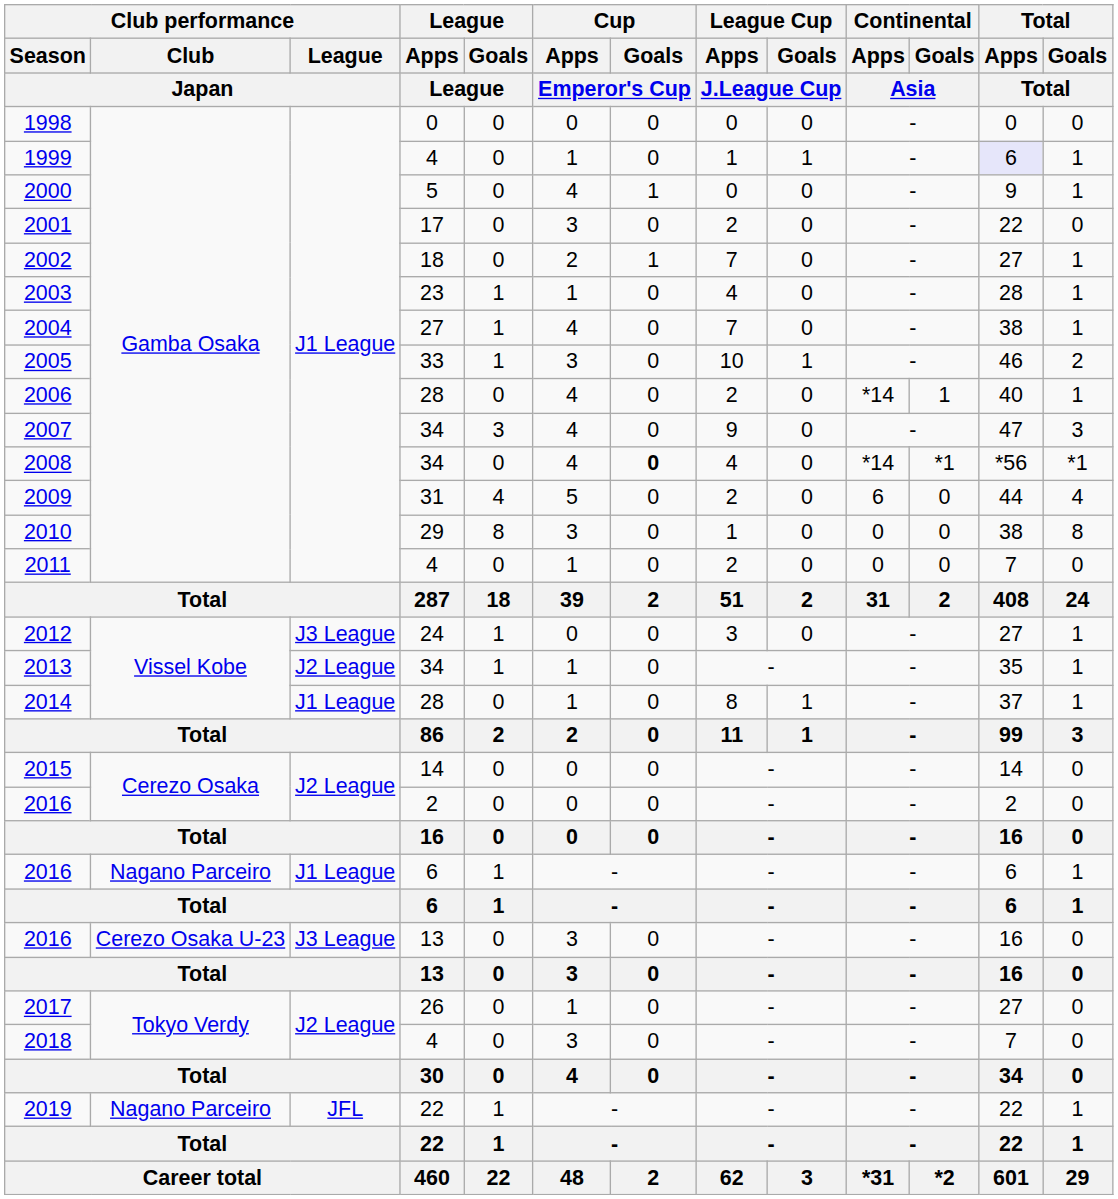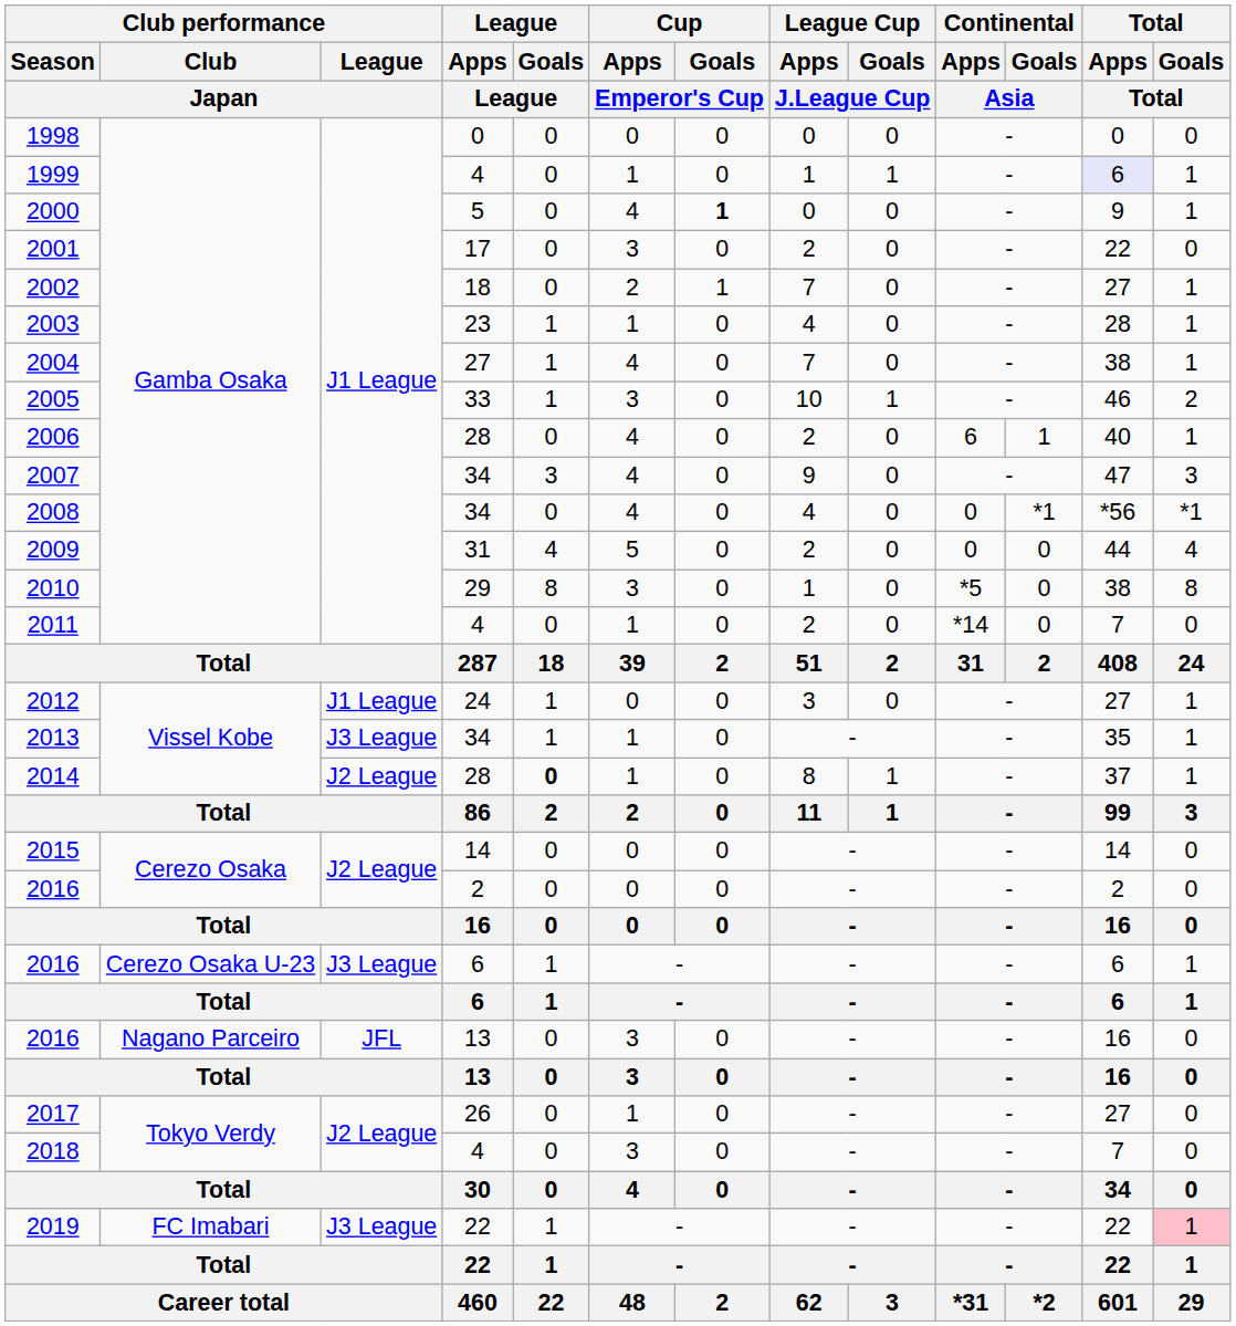 <table class="wikitable" style="text-align:center">
 <tr>
 <th colspan=3>Club performance</th>
 <th colspan=2>League</th>
 <th colspan=2>Cup</th>
 <th colspan=2>League Cup</th>
 <th colspan=2>Continental</th>
 <th colspan=2>Total</th>
 </tr>
 <tr>
 <th>Season</th>
 <th>Club</th>
 <th>League</th>
 <th>Apps</th>
 <th>Goals</th>
 <th>Apps</th>
 <th>Goals</th>
 <th>Apps</th>
 <th>Goals</th>
 <th>Apps</th>
 <th>Goals</th>
 <th>Apps</th>
 <th>Goals</th>
 </tr>
 <tr>
 <th colspan=3>Japan</th>
 <th colspan=2>League</th>
 <th colspan=2><a href='#'>Emperor's Cup</a></th>
 <th colspan=2><a href='#'>J.League Cup</a></th>
 <th colspan=2><a href='#'>Asia</a></th>
 <th colspan=2>Total</th>
 </tr>
 <tr>
 <td><a href='#'>1998</a></td>
 <td rowspan="14"><a href='#'>Gamba Osaka</a></td>
 <td rowspan="14"><a href='#'>J1 League</a></td>
 <td>0</td>
 <td>0</td>
 <td>0</td>
 <td>0</td>
 <td>0</td>
 <td>0</td>
 <td colspan="2">-</td>
 <td>0</td>
 <td>0</td>
 </tr>
 <tr>
 <td><a href='#'>1999</a></td>
 <td>4</td>
 <td>0</td>
 <td>1</td>
 <td>0</td>
 <td>1</td>
 <td>1</td>
 <td colspan="2">-</td>
 <td style="background: lavender;">6</td>
 <td>1</td>
 </tr>
 <tr>
 <td><a href='#'>2000</a></td>
 <td>5</td>
 <td>0</td>
 <td>4</td>
-<td>1</td>
+<td><strong>1</strong></td>
 <td>0</td>
 <td>0</td>
 <td colspan="2">-</td>
 <td>9</td>
 <td>1</td>
 </tr>
 <tr>
 <td><a href='#'>2001</a></td>
 <td>17</td>
 <td>0</td>
 <td>3</td>
 <td>0</td>
 <td>2</td>
 <td>0</td>
 <td colspan="2">-</td>
 <td>22</td>
 <td>0</td>
 </tr>
 <tr>
 <td><a href='#'>2002</a></td>
 <td>18</td>
 <td>0</td>
 <td>2</td>
 <td>1</td>
 <td>7</td>
 <td>0</td>
 <td colspan="2">-</td>
 <td>27</td>
 <td>1</td>
 </tr>
 <tr>
 <td><a href='#'>2003</a></td>
 <td>23</td>
 <td>1</td>
 <td>1</td>
 <td>0</td>
 <td>4</td>
 <td>0</td>
 <td colspan="2">-</td>
 <td>28</td>
 <td>1</td>
 </tr>
 <tr>
 <td><a href='#'>2004</a></td>
 <td>27</td>
 <td>1</td>
 <td>4</td>
 <td>0</td>
 <td>7</td>
 <td>0</td>
 <td colspan="2">-</td>
 <td>38</td>
 <td>1</td>
 </tr>
 <tr>
 <td><a href='#'>2005</a></td>
 <td>33</td>
 <td>1</td>
 <td>3</td>
 <td>0</td>
 <td>10</td>
 <td>1</td>
 <td colspan="2">-</td>
 <td>46</td>
 <td>2</td>
 </tr>
 <tr>
 <td><a href='#'>2006</a></td>
 <td>28</td>
 <td>0</td>
 <td>4</td>
 <td>0</td>
 <td>2</td>
 <td>0</td>
-<td>*14</td>
+<td>6</td>
 <td>1</td>
 <td>40</td>
 <td>1</td>
 </tr>
 <tr>
 <td><a href='#'>2007</a></td>
 <td>34</td>
 <td>3</td>
 <td>4</td>
 <td>0</td>
 <td>9</td>
 <td>0</td>
 <td colspan="2">-</td>
 <td>47</td>
 <td>3</td>
 </tr>
 <tr>
 <td><a href='#'>2008</a></td>
 <td>34</td>
 <td>0</td>
 <td>4</td>
-<td><strong>0</strong></td>
+<td>0</td>
 <td>4</td>
 <td>0</td>
-<td>*14</td>
+<td>0</td>
 <td>*1</td>
 <td>*56</td>
 <td>*1</td>
 </tr>
 <tr>
 <td><a href='#'>2009</a></td>
 <td>31</td>
 <td>4</td>
 <td>5</td>
 <td>0</td>
 <td>2</td>
 <td>0</td>
-<td>6</td>
+<td>0</td>
 <td>0</td>
 <td>44</td>
 <td>4</td>
 </tr>
 <tr>
 <td><a href='#'>2010</a></td>
 <td>29</td>
 <td>8</td>
 <td>3</td>
 <td>0</td>
 <td>1</td>
 <td>0</td>
-<td>0</td>
+<td>*5</td>
 <td>0</td>
 <td>38</td>
 <td>8</td>
 </tr>
 <tr>
 <td><a href='#'>2011</a></td>
 <td>4</td>
 <td>0</td>
 <td>1</td>
 <td>0</td>
 <td>2</td>
 <td>0</td>
-<td>0</td>
+<td>*14</td>
 <td>0</td>
 <td>7</td>
 <td>0</td>
 </tr>
 <tr>
 <th colspan="3">Total</th>
 <th>287</th>
 <th>18</th>
 <th>39</th>
 <th>2</th>
 <th>51</th>
 <th>2</th>
 <th>31</th>
 <th>2</th>
 <th>408</th>
 <th>24</th>
 </tr>
 <tr>
 <td><a href='#'>2012</a></td>
 <td rowspan="3"><a href='#'>Vissel Kobe</a></td>
-<td><a href='#'>J3 League</a></td>
+<td><a href='#'>J1 League</a></td>
 <td>24</td>
 <td>1</td>
 <td>0</td>
 <td>0</td>
 <td>3</td>
 <td>0</td>
 <td colspan="2">-</td>
 <td>27</td>
 <td>1</td>
 </tr>
 <tr>
 <td><a href='#'>2013</a></td>
-<td><a href='#'>J2 League</a></td>
+<td><a href='#'>J3 League</a></td>
 <td>34</td>
 <td>1</td>
 <td>1</td>
 <td>0</td>
 <td colspan="2">-</td>
 <td colspan="2">-</td>
 <td>35</td>
 <td>1</td>
 </tr>
 <tr>
 <td><a href='#'>2014</a></td>
-<td><a href='#'>J1 League</a></td>
+<td><a href='#'>J2 League</a></td>
 <td>28</td>
-<td>0</td>
+<td><strong>0</strong></td>
 <td>1</td>
 <td>0</td>
 <td>8</td>
 <td>1</td>
 <td colspan="2">-</td>
 <td>37</td>
 <td>1</td>
 </tr>
 <tr>
 <th colspan="3">Total</th>
 <th>86</th>
 <th>2</th>
 <th>2</th>
 <th>0</th>
 <th>11</th>
 <th>1</th>
 <th colspan="2">-</th>
 <th>99</th>
 <th>3</th>
 </tr>
 <tr>
 <td><a href='#'>2015</a></td>
 <td rowspan="2"><a href='#'>Cerezo Osaka</a></td>
 <td rowspan="2"><a href='#'>J2 League</a></td>
 <td>14</td>
 <td>0</td>
 <td>0</td>
 <td>0</td>
 <td colspan="2">-</td>
 <td colspan="2">-</td>
 <td>14</td>
 <td>0</td>
 </tr>
 <tr>
 <td><a href='#'>2016</a></td>
 <td>2</td>
 <td>0</td>
 <td>0</td>
 <td>0</td>
 <td colspan="2">-</td>
 <td colspan="2">-</td>
 <td>2</td>
 <td>0</td>
 </tr>
 <tr>
 <th colspan="3">Total</th>
 <th>16</th>
 <th>0</th>
 <th>0</th>
 <th>0</th>
 <th colspan="2">-</th>
 <th colspan="2">-</th>
 <th>16</th>
 <th>0</th>
 </tr>
 <tr>
 <td><a href='#'>2016</a></td>
-<td><a href='#'>Nagano Parceiro</a></td>
-<td><a href='#'>J1 League</a></td>
+<td><a href='#'>Cerezo Osaka U-23</a></td>
+<td><a href='#'>J3 League</a></td>
 <td>6</td>
 <td>1</td>
 <td colspan="2">-</td>
 <td colspan="2">-</td>
 <td colspan="2">-</td>
 <td>6</td>
 <td>1</td>
 </tr>
 <tr>
 <th colspan="3">Total</th>
 <th>6</th>
 <th>1</th>
 <th colspan="2">-</th>
 <th colspan="2">-</th>
 <th colspan="2">-</th>
 <th>6</th>
 <th>1</th>
 </tr>
 <tr>
 <td><a href='#'>2016</a></td>
-<td><a href='#'>Cerezo Osaka U-23</a></td>
-<td><a href='#'>J3 League</a></td>
+<td><a href='#'>Nagano Parceiro</a></td>
+<td><a href='#'>JFL</a></td>
 <td>13</td>
 <td>0</td>
 <td>3</td>
 <td>0</td>
 <td colspan="2">-</td>
 <td colspan="2">-</td>
 <td>16</td>
 <td>0</td>
 </tr>
 <tr>
 <th colspan="3">Total</th>
 <th>13</th>
 <th>0</th>
 <th>3</th>
 <th>0</th>
 <th colspan="2">-</th>
 <th colspan="2">-</th>
 <th>16</th>
 <th>0</th>
 </tr>
 <tr>
 <td><a href='#'>2017</a></td>
 <td rowspan="2"><a href='#'>Tokyo Verdy</a></td>
 <td rowspan="2"><a href='#'>J2 League</a></td>
 <td>26</td>
 <td>0</td>
 <td>1</td>
 <td>0</td>
 <td colspan="2">-</td>
 <td colspan="2">-</td>
 <td>27</td>
 <td>0</td>
 </tr>
 <tr>
 <td><a href='#'>2018</a></td>
 <td>4</td>
 <td>0</td>
 <td>3</td>
 <td>0</td>
 <td colspan="2">-</td>
 <td colspan="2">-</td>
 <td>7</td>
 <td>0</td>
 </tr>
 <tr>
 <th colspan="3">Total</th>
 <th>30</th>
 <th>0</th>
 <th>4</th>
 <th>0</th>
 <th colspan="2">-</th>
 <th colspan="2">-</th>
 <th>34</th>
 <th>0</th>
 </tr>
 <tr>
 <td><a href='#'>2019</a></td>
-<td><a href='#'>Nagano Parceiro</a></td>
-<td><a href='#'>JFL</a></td>
+<td><a href='#'>FC Imabari</a></td>
+<td><a href='#'>J3 League</a></td>
 <td>22</td>
 <td>1</td>
 <td colspan="2">-</td>
 <td colspan="2">-</td>
 <td colspan="2">-</td>
 <td>22</td>
-<td>1</td>
+<td style="background: pink;">1</td>
 </tr>
 <tr>
 <th colspan="3">Total</th>
 <th>22</th>
 <th>1</th>
 <th colspan="2">-</th>
 <th colspan="2">-</th>
 <th colspan="2">-</th>
 <th>22</th>
 <th>1</th>
 </tr>
 <tr>
 <th colspan=3>Career total</th>
 <th>460</th>
 <th>22</th>
 <th>48</th>
 <th>2</th>
 <th>62</th>
 <th>3</th>
 <th>*31</th>
 <th>*2</th>
 <th>601</th>
 <th>29</th>
 </tr>
 </table>
